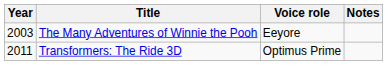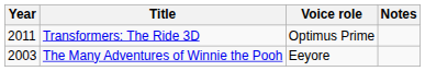 <table class="wikitable sortable">
 <tr>
 <th>Year</th>
 <th>Title</th>
 <th>Voice role</th>
 <th class="unsortable">Notes</th>
 </tr>
 <tr>
+<td>2011</td>
+<td><a href='#'>Transformers: The Ride 3D</a></td>
+<td>Optimus Prime</td>
+<td></td>
+</tr>
+<tr>
 <td>2003</td>
 <td data-sort-value="Many Adventures of Winnie the Pooh, The"><a href='#'>The Many Adventures of Winnie the Pooh</a></td>
 <td>Eeyore</td>
 <td></td>
 </tr>
-<tr>
-<td>2011</td>
-<td><a href='#'>Transformers: The Ride 3D</a></td>
-<td>Optimus Prime</td>
-<td></td>
-</tr>
 </table>
